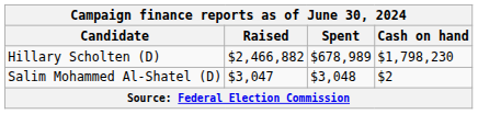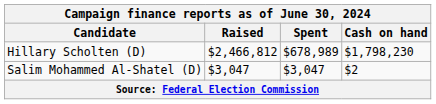 <table class="wikitable sortable">
 <tr>
 <th colspan=4>Campaign finance reports as of June 30, 2024</th>
 </tr>
 <tr style="text-align:center;">
 <th>Candidate</th>
 <th>Raised</th>
 <th>Spent</th>
 <th>Cash on hand</th>
 </tr>
 <tr>
 <td>Hillary Scholten (D)</td>
-<td>$2,466,882</td>
+<td>$2,466,812</td>
 <td>$678,989</td>
 <td>$1,798,230</td>
 </tr>
 <tr>
 <td>Salim Mohammed Al-Shatel (D)</td>
 <td>$3,047</td>
-<td>$3,048</td>
+<td>$3,047</td>
 <td>$2</td>
 </tr>
 <tr>
 <th colspan="4"><small>Source: <a href='#'>Federal Election Commission</a></small></th>
 </tr>
 </table>
